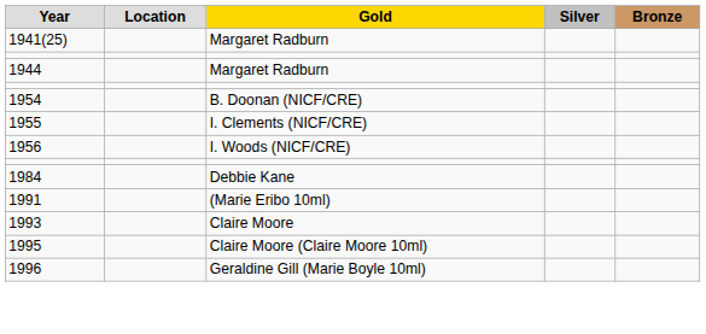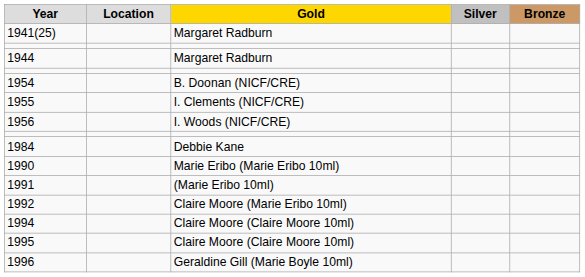 <table class="wikitable" style="width: 60%; text-align:left;">
 <tr>
 <td style="background:#DDDDDD; font-weight:bold; text-align:center;">Year</td>
 <td style="background:#DDDDDD; font-weight:bold; text-align:center;">Location</td>
 <td style="background:gold; font-weight:bold; text-align:center;">Gold</td>
 <td style="background:silver; font-weight:bold; text-align:center;">Silver</td>
 <td style="background:#cc9966; font-weight:bold; text-align:center;">Bronze</td>
 </tr>
 <tr>
 <td>1941(25)</td>
 <td></td>
 <td>Margaret Radburn</td>
 <td></td>
 <td></td>
 </tr>
 <tr>
 <td></td>
 <td></td>
 <td></td>
 <td></td>
 <td></td>
 </tr>
 <tr>
 <td>1944</td>
 <td></td>
 <td>Margaret Radburn</td>
 <td></td>
 <td></td>
 </tr>
 <tr>
 <td></td>
 <td></td>
 <td></td>
 <td></td>
 <td></td>
 </tr>
 <tr>
 <td>1954</td>
 <td></td>
 <td>B. Doonan (NICF/CRE)</td>
 <td></td>
 <td></td>
 </tr>
 <tr>
 <td>1955</td>
 <td></td>
 <td>I. Clements (NICF/CRE)</td>
 <td></td>
 <td></td>
 </tr>
 <tr>
 <td>1956</td>
 <td></td>
 <td>I. Woods (NICF/CRE)</td>
 <td></td>
 <td></td>
 </tr>
 <tr>
 <td></td>
 <td></td>
 <td></td>
 <td></td>
 <td></td>
 </tr>
 <tr>
 <td>1984</td>
 <td></td>
 <td>Debbie Kane</td>
 <td></td>
 <td></td>
 </tr>
 <tr>
+<td>1990</td>
+<td></td>
+<td>Marie Eribo (Marie Eribo 10ml)</td>
+<td></td>
+<td></td>
+</tr>
+<tr>
 <td>1991</td>
 <td></td>
 <td>(Marie Eribo 10ml)</td>
 <td></td>
 <td></td>
 </tr>
 <tr>
-<td>1993</td>
+<td>1992</td>
 <td></td>
-<td>Claire Moore</td>
+<td>Claire Moore (Marie Eribo 10ml)</td>
+<td></td>
+<td></td>
+</tr>
+<tr>
+<td>1994</td>
+<td></td>
+<td>Claire Moore (Claire Moore 10ml)</td>
 <td></td>
 <td></td>
 </tr>
 <tr>
 <td>1995</td>
 <td></td>
 <td>Claire Moore (Claire Moore 10ml)</td>
 <td></td>
 <td></td>
 </tr>
 <tr>
 <td>1996</td>
 <td></td>
 <td>Geraldine Gill (Marie Boyle 10ml)</td>
 <td></td>
 <td></td>
 </tr>
 </table>
